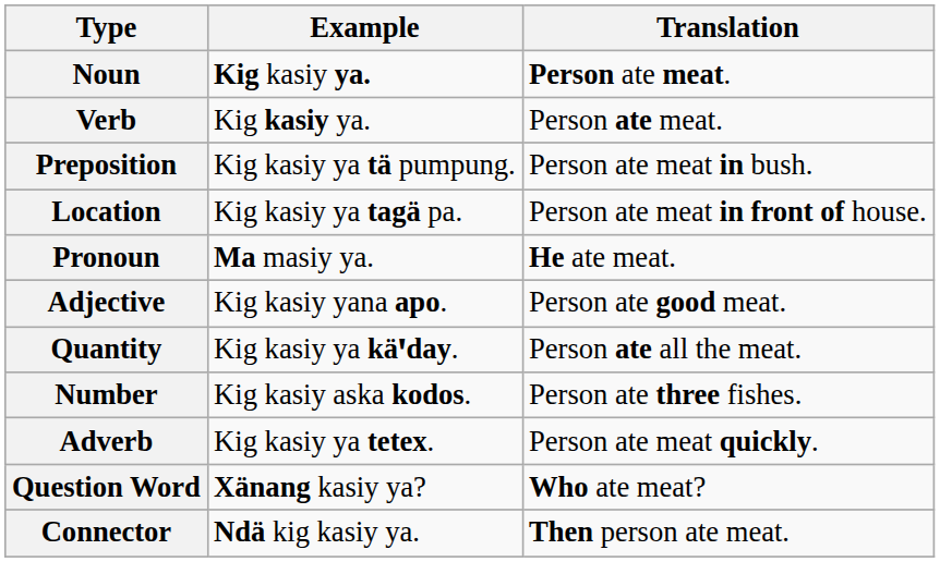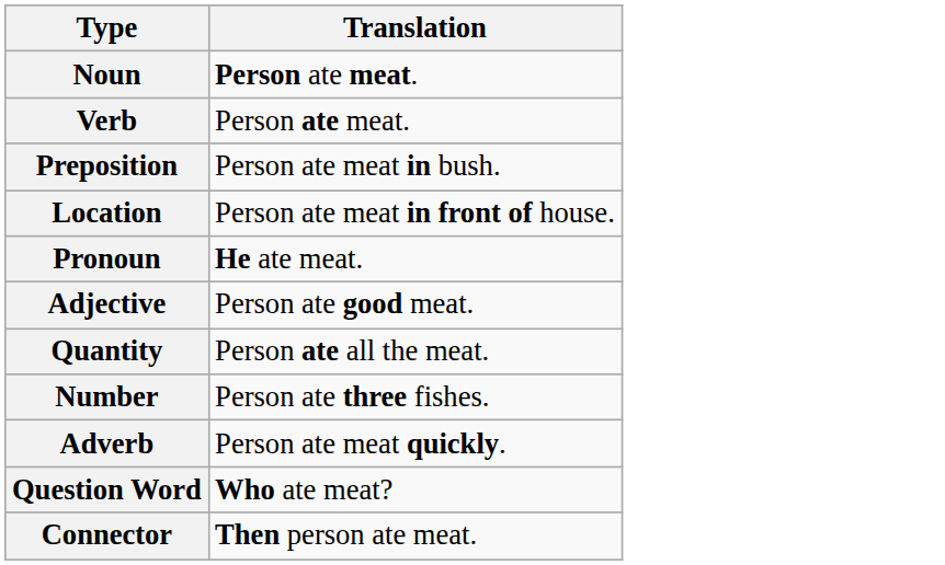 <table class="wikitable">
 <tr>
 <th>Type</th>
-<th>Example</th>
 <th>Translation</th>
 </tr>
 <tr>
 <th>Noun</th>
-<td><strong>Kig</strong> kasiy <strong>ya.</strong></td>
 <td><strong>Person</strong> ate <strong>meat</strong>.</td>
 </tr>
 <tr>
 <th>Verb</th>
-<td>Kig <strong>kasiy</strong> ya.</td>
 <td>Person <strong>ate</strong> meat.</td>
 </tr>
 <tr>
 <th>Preposition</th>
-<td>Kig kasiy ya <strong>tä</strong> pumpung.</td>
 <td>Person ate meat <strong>in</strong> bush.</td>
 </tr>
 <tr>
 <th>Location</th>
-<td>Kig kasiy ya <strong>tagä</strong> pa.</td>
 <td>Person ate meat <strong>in front of</strong> house.</td>
 </tr>
 <tr>
 <th>Pronoun</th>
-<td><strong>Ma</strong> masiy ya.</td>
 <td><strong>He</strong> ate meat.</td>
 </tr>
 <tr>
 <th>Adjective</th>
-<td>Kig kasiy yana <strong>apo</strong>.</td>
 <td>Person ate <strong>good</strong> meat.</td>
 </tr>
 <tr>
 <th>Quantity</th>
-<td>Kig kasiy ya <strong>käꞌday</strong>.</td>
 <td>Person <strong>ate</strong> all the meat.</td>
 </tr>
 <tr>
 <th>Number</th>
-<td>Kig kasiy aska <strong>kodos</strong>.</td>
 <td>Person ate <strong>three</strong> fishes.</td>
 </tr>
 <tr>
 <th>Adverb</th>
-<td>Kig kasiy ya <strong>tetex</strong>.</td>
 <td>Person ate meat <strong>quickly</strong>.</td>
 </tr>
 <tr>
 <th>Question Word</th>
-<td><strong>Xänang</strong> kasiy ya?</td>
 <td><strong>Who</strong> ate meat?</td>
 </tr>
 <tr>
 <th>Connector</th>
-<td><strong>Ndä</strong> kig kasiy ya.</td>
 <td><strong>Then</strong> person ate meat.</td>
 </tr>
 </table>
